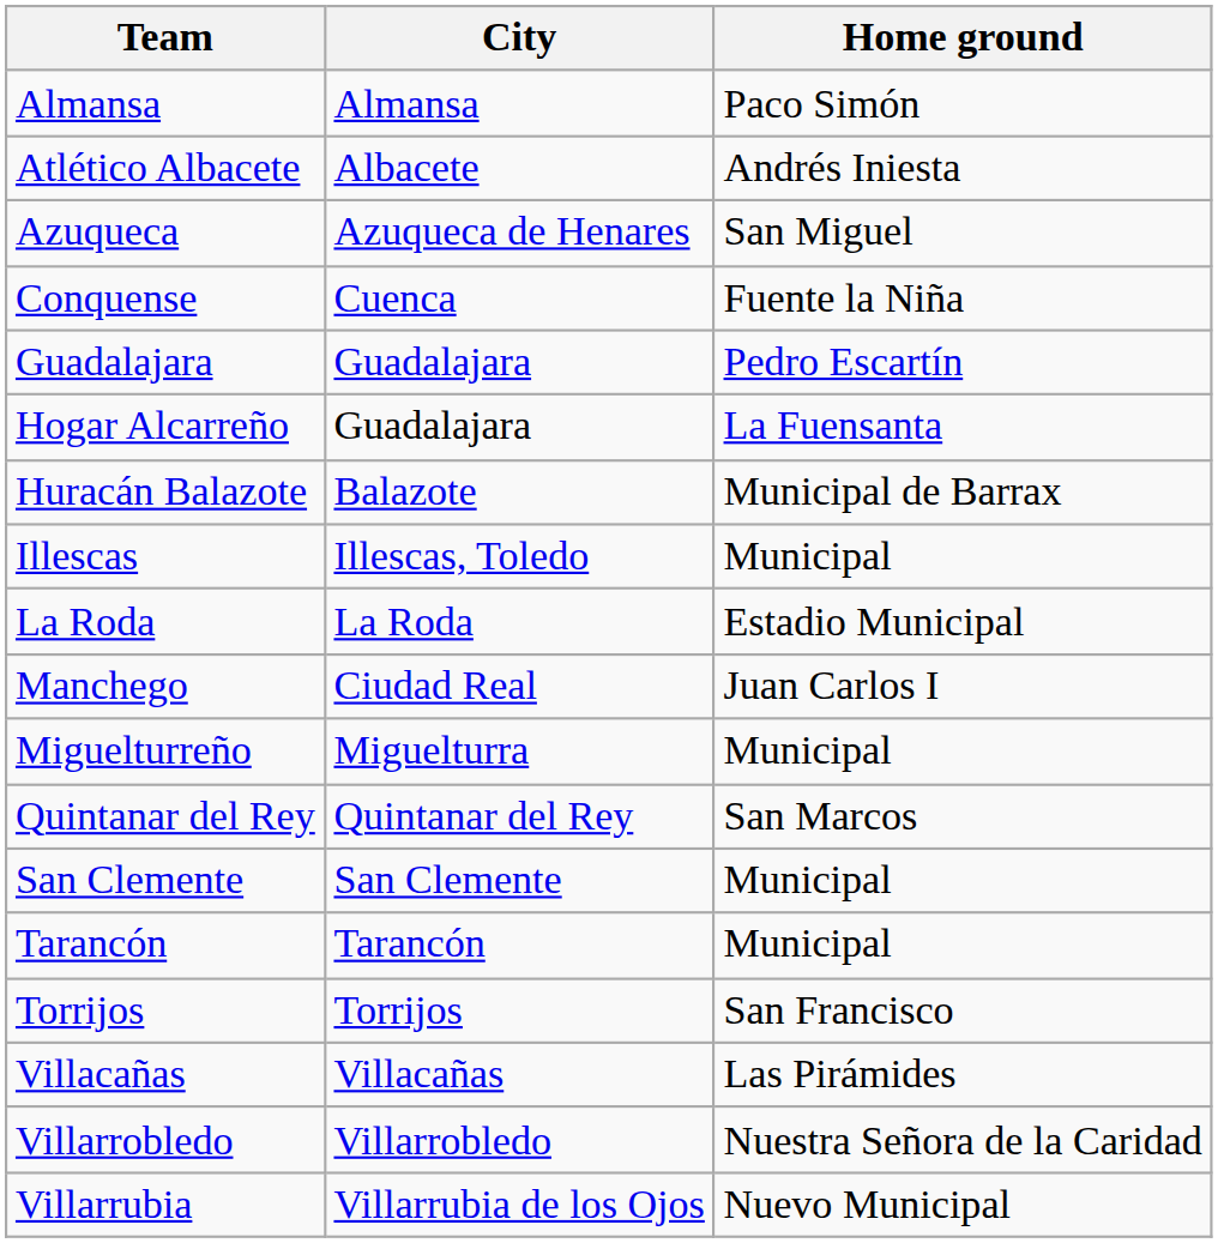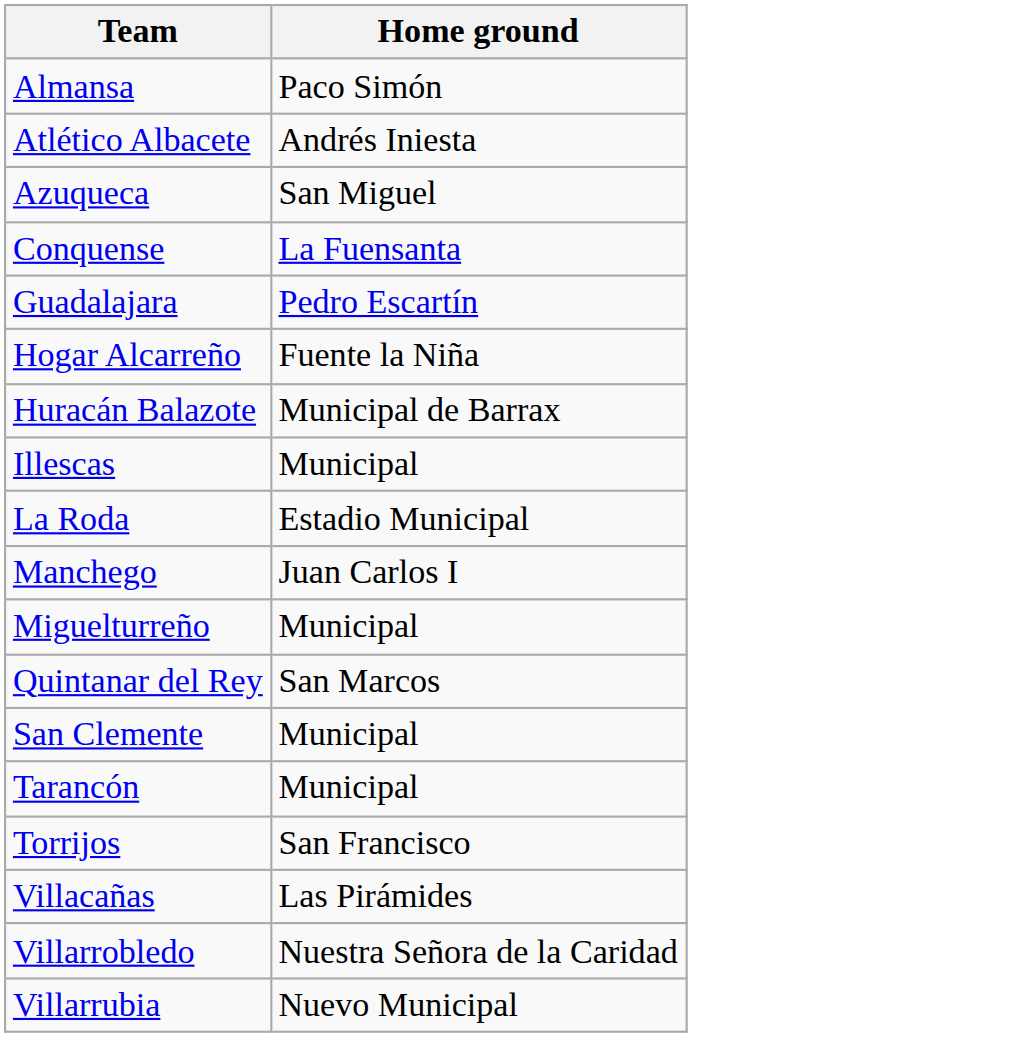 <table class="wikitable sortable">
 <tr>
 <th>Team</th>
-<th>City</th>
 <th>Home ground</th>
 </tr>
 <tr>
-<td><a href='#'>Almansa</a></td>
 <td><a href='#'>Almansa</a></td>
 <td>Paco Simón</td>
 </tr>
 <tr>
 <td><a href='#'>Atlético Albacete</a></td>
-<td><a href='#'>Albacete</a></td>
 <td>Andrés Iniesta</td>
 </tr>
 <tr>
 <td><a href='#'>Azuqueca</a></td>
-<td><a href='#'>Azuqueca de Henares</a></td>
 <td>San Miguel</td>
 </tr>
 <tr>
 <td><a href='#'>Conquense</a></td>
-<td><a href='#'>Cuenca</a></td>
-<td>Fuente la Niña</td>
+<td><a href='#'>La Fuensanta</a></td>
 </tr>
 <tr>
-<td><a href='#'>Guadalajara</a></td>
 <td><a href='#'>Guadalajara</a></td>
 <td><a href='#'>Pedro Escartín</a></td>
 </tr>
 <tr>
 <td><a href='#'>Hogar Alcarreño</a></td>
-<td>Guadalajara</td>
-<td><a href='#'>La Fuensanta</a></td>
+<td>Fuente la Niña</td>
 </tr>
 <tr>
 <td><a href='#'>Huracán Balazote</a></td>
-<td><a href='#'>Balazote</a></td>
 <td>Municipal de Barrax</td>
 </tr>
 <tr>
 <td><a href='#'>Illescas</a></td>
-<td><a href='#'>Illescas, Toledo</a></td>
 <td>Municipal</td>
 </tr>
 <tr>
-<td><a href='#'>La Roda</a></td>
 <td><a href='#'>La Roda</a></td>
 <td>Estadio Municipal</td>
 </tr>
 <tr>
 <td><a href='#'>Manchego</a></td>
-<td><a href='#'>Ciudad Real</a></td>
 <td>Juan Carlos I</td>
 </tr>
 <tr>
 <td><a href='#'>Miguelturreño</a></td>
-<td><a href='#'>Miguelturra</a></td>
 <td>Municipal</td>
 </tr>
 <tr>
-<td><a href='#'>Quintanar del Rey</a></td>
 <td><a href='#'>Quintanar del Rey</a></td>
 <td>San Marcos</td>
 </tr>
 <tr>
 <td><a href='#'>San Clemente</a></td>
-<td><a href='#'>San Clemente</a></td>
 <td>Municipal</td>
 </tr>
 <tr>
-<td><a href='#'>Tarancón</a></td>
 <td><a href='#'>Tarancón</a></td>
 <td>Municipal</td>
 </tr>
 <tr>
 <td><a href='#'>Torrijos</a></td>
-<td><a href='#'>Torrijos</a></td>
 <td>San Francisco</td>
 </tr>
 <tr>
-<td><a href='#'>Villacañas</a></td>
 <td><a href='#'>Villacañas</a></td>
 <td>Las Pirámides</td>
 </tr>
 <tr>
 <td><a href='#'>Villarrobledo</a></td>
-<td><a href='#'>Villarrobledo</a></td>
 <td>Nuestra Señora de la Caridad</td>
 </tr>
 <tr>
 <td><a href='#'>Villarrubia</a></td>
-<td><a href='#'>Villarrubia de los Ojos</a></td>
 <td>Nuevo Municipal</td>
 </tr>
 </table>
